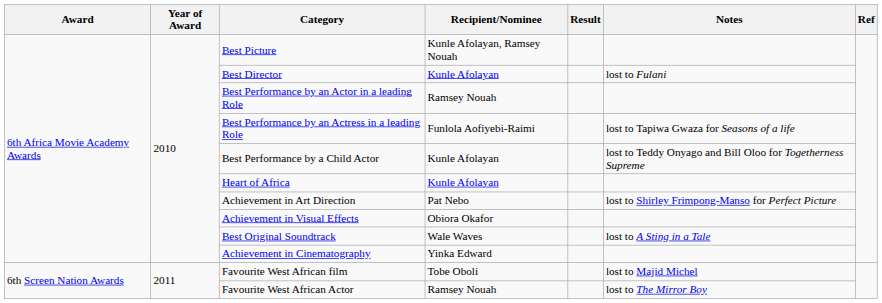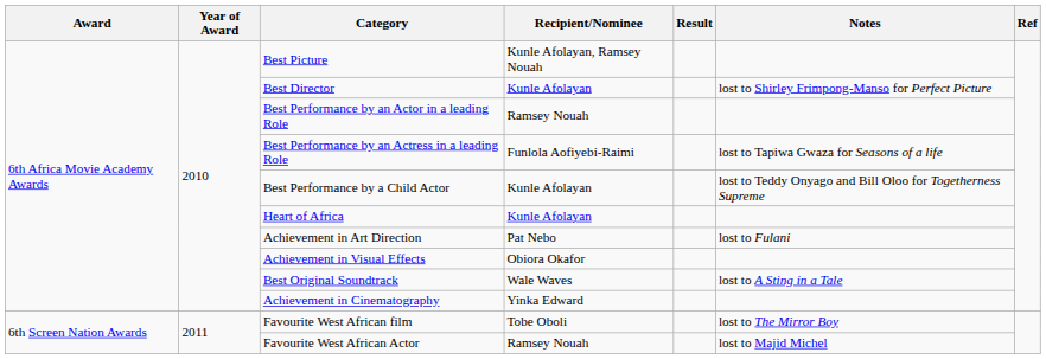 <table class="wikitable">
 <tr>
 <th>Award</th>
 <th>Year of Award</th>
 <th>Category</th>
 <th>Recipient/Nominee</th>
 <th>Result</th>
 <th>Notes</th>
 <th>Ref</th>
 </tr>
 <tr>
 <td rowspan=10><a href='#'>6th Africa Movie Academy Awards</a></td>
 <td rowspan=10>2010</td>
 <td><a href='#'>Best Picture</a></td>
 <td>Kunle Afolayan, Ramsey Nouah</td>
 <td></td>
 <td></td>
 <td rowspan=10></td>
 </tr>
 <tr>
 <td><a href='#'>Best Director</a></td>
 <td><a href='#'>Kunle Afolayan</a></td>
 <td></td>
-<td>lost to <em>Fulani</em></td>
+<td>lost to <a href='#'>Shirley Frimpong-Manso</a> for <em>Perfect Picture</em></td>
 </tr>
 <tr>
 <td><a href='#'>Best Performance by an Actor in a leading Role</a></td>
 <td>Ramsey Nouah</td>
 <td></td>
 <td></td>
 </tr>
 <tr>
 <td><a href='#'>Best Performance by an Actress in a leading Role</a></td>
 <td>Funlola Aofiyebi-Raimi</td>
 <td></td>
 <td>lost to Tapiwa Gwaza for <em>Seasons of a life</em></td>
 </tr>
 <tr>
 <td>Best Performance by a Child Actor</td>
 <td>Kunle Afolayan</td>
 <td></td>
 <td>lost to Teddy Onyago and Bill Oloo for <em>Togetherness Supreme</em></td>
 </tr>
 <tr>
 <td><a href='#'>Heart of Africa</a></td>
 <td><a href='#'>Kunle Afolayan</a></td>
 <td></td>
 <td></td>
 </tr>
 <tr>
 <td>Achievement in Art Direction</td>
 <td>Pat Nebo</td>
 <td></td>
-<td>lost to <a href='#'>Shirley Frimpong-Manso</a> for <em>Perfect Picture</em></td>
+<td>lost to <em>Fulani</em></td>
 </tr>
 <tr>
 <td><a href='#'>Achievement in Visual Effects</a></td>
 <td>Obiora Okafor</td>
 <td></td>
 <td></td>
 </tr>
 <tr>
 <td><a href='#'>Best Original Soundtrack</a></td>
 <td>Wale Waves</td>
 <td></td>
 <td>lost to <em><a href='#'>A Sting in a Tale</a></em></td>
 </tr>
 <tr>
 <td><a href='#'>Achievement in Cinematography</a></td>
 <td>Yinka Edward</td>
 <td></td>
 <td></td>
 </tr>
 <tr>
 <td rowspan=2>6th <a href='#'>Screen Nation Awards</a></td>
 <td rowspan=2>2011</td>
 <td>Favourite West African film</td>
 <td>Tobe Oboli</td>
 <td></td>
-<td>lost to <a href='#'>Majid Michel</a></td>
+<td>lost to <em><a href='#'>The Mirror Boy</a></em></td>
 <td rowspan=2></td>
 </tr>
 <tr>
 <td>Favourite West African Actor</td>
 <td>Ramsey Nouah</td>
 <td></td>
-<td>lost to <em><a href='#'>The Mirror Boy</a></em></td>
+<td>lost to <a href='#'>Majid Michel</a></td>
 </tr>
 </table>
